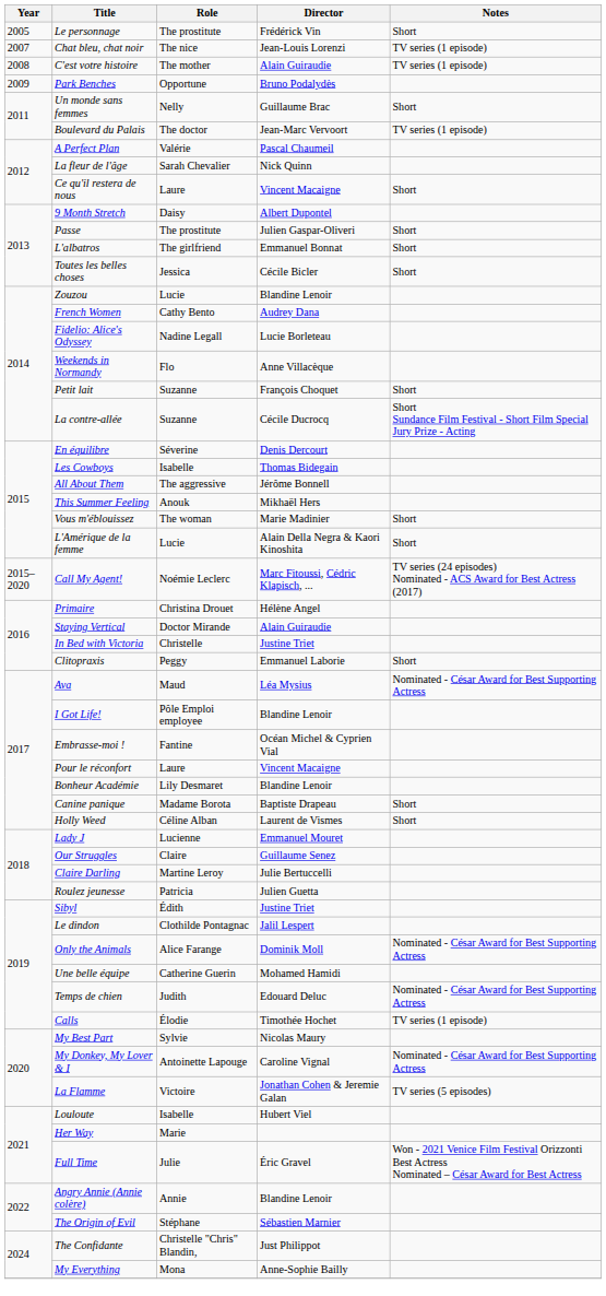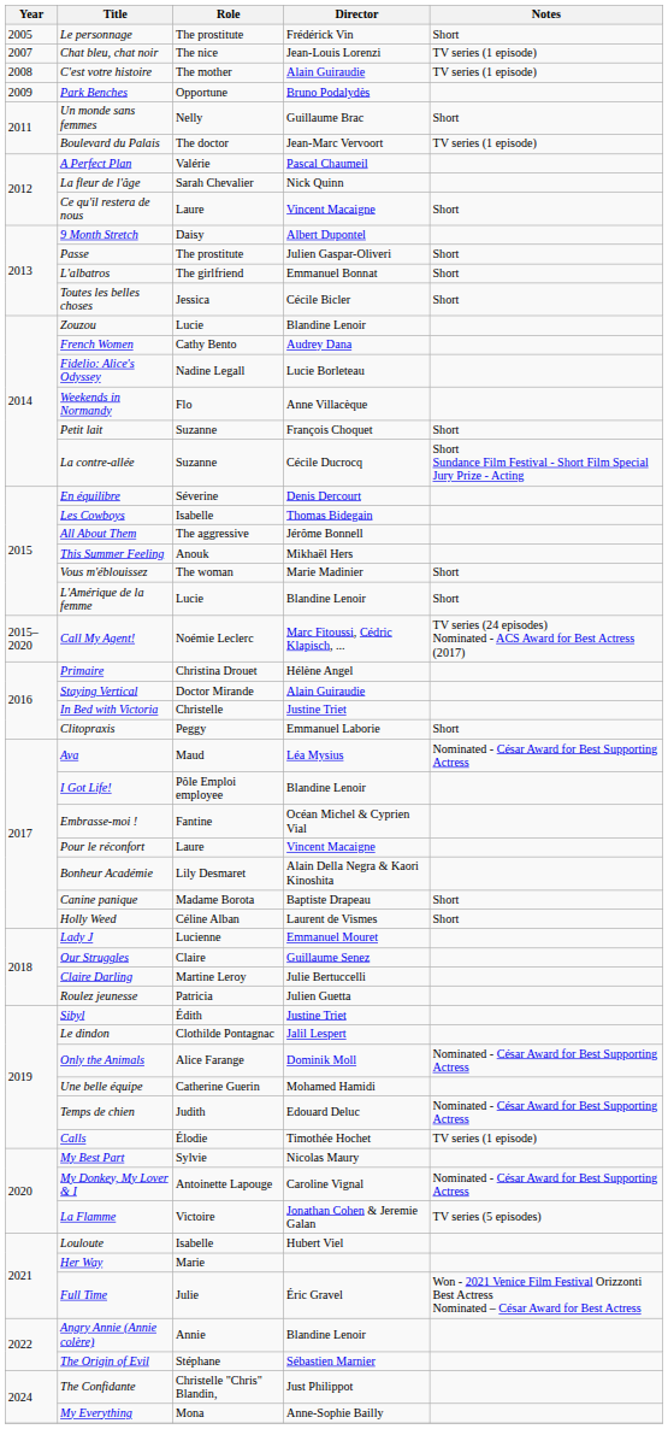 <table class="wikitable sortable">
 <tr>
 <th>Year</th>
 <th>Title</th>
 <th>Role</th>
 <th>Director</th>
 <th class="unsortable">Notes</th>
 </tr>
 <tr>
 <td>2005</td>
 <td><em>Le personnage</em></td>
 <td>The prostitute</td>
 <td>Frédérick Vin</td>
 <td>Short</td>
 </tr>
 <tr>
 <td>2007</td>
 <td><em>Chat bleu, chat noir</em></td>
 <td>The nice</td>
 <td>Jean-Louis Lorenzi</td>
 <td>TV series (1 episode)</td>
 </tr>
 <tr>
 <td>2008</td>
 <td><em>C'est votre histoire</em></td>
 <td>The mother</td>
 <td><a href='#'>Alain Guiraudie</a></td>
 <td>TV series (1 episode)</td>
 </tr>
 <tr>
 <td>2009</td>
 <td><em><a href='#'>Park Benches</a></em></td>
 <td>Opportune</td>
 <td><a href='#'>Bruno Podalydès</a></td>
 <td></td>
 </tr>
 <tr>
 <td rowspan=2>2011</td>
 <td><em>Un monde sans femmes</em></td>
 <td>Nelly</td>
 <td>Guillaume Brac</td>
 <td>Short</td>
 </tr>
 <tr>
 <td><em>Boulevard du Palais</em></td>
 <td>The doctor</td>
 <td>Jean-Marc Vervoort</td>
 <td>TV series (1 episode)</td>
 </tr>
 <tr>
 <td rowspan=3>2012</td>
 <td><em><a href='#'>A Perfect Plan</a></em></td>
 <td>Valérie</td>
 <td><a href='#'>Pascal Chaumeil</a></td>
 <td></td>
 </tr>
 <tr>
 <td><em>La fleur de l'âge</em></td>
 <td>Sarah Chevalier</td>
 <td>Nick Quinn</td>
 <td></td>
 </tr>
 <tr>
 <td><em>Ce qu'il restera de nous</em></td>
 <td>Laure</td>
 <td><a href='#'>Vincent Macaigne</a></td>
 <td>Short</td>
 </tr>
 <tr>
 <td rowspan=4>2013</td>
 <td><em><a href='#'>9 Month Stretch</a></em></td>
 <td>Daisy</td>
 <td><a href='#'>Albert Dupontel</a></td>
 <td></td>
 </tr>
 <tr>
 <td><em>Passe</em></td>
 <td>The prostitute</td>
 <td>Julien Gaspar-Oliveri</td>
 <td>Short</td>
 </tr>
 <tr>
 <td><em>L'albatros</em></td>
 <td>The girlfriend</td>
 <td>Emmanuel Bonnat</td>
 <td>Short</td>
 </tr>
 <tr>
 <td><em>Toutes les belles choses</em></td>
 <td>Jessica</td>
 <td>Cécile Bicler</td>
 <td>Short</td>
 </tr>
 <tr>
 <td rowspan=6>2014</td>
 <td><em>Zouzou</em></td>
 <td>Lucie</td>
 <td>Blandine Lenoir</td>
 <td></td>
 </tr>
 <tr>
 <td><em><a href='#'>French Women</a></em></td>
 <td>Cathy Bento</td>
 <td><a href='#'>Audrey Dana</a></td>
 <td></td>
 </tr>
 <tr>
 <td><em><a href='#'>Fidelio: Alice's Odyssey</a></em></td>
 <td>Nadine Legall</td>
 <td>Lucie Borleteau</td>
 <td></td>
 </tr>
 <tr>
 <td><em><a href='#'>Weekends in Normandy</a></em></td>
 <td>Flo</td>
 <td>Anne Villacèque</td>
 <td></td>
 </tr>
 <tr>
 <td><em>Petit lait</em></td>
 <td>Suzanne</td>
 <td>François Choquet</td>
 <td>Short</td>
 </tr>
 <tr>
 <td><em>La contre-allée</em></td>
 <td>Suzanne</td>
 <td>Cécile Ducrocq</td>
 <td>Short<br><a href='#'>Sundance Film Festival - Short Film Special Jury Prize - Acting</a></td>
 </tr>
 <tr>
 <td rowspan=6>2015</td>
 <td><em><a href='#'>En équilibre</a></em></td>
 <td>Séverine</td>
 <td><a href='#'>Denis Dercourt</a></td>
 <td></td>
 </tr>
 <tr>
 <td><em><a href='#'>Les Cowboys</a></em></td>
 <td>Isabelle</td>
 <td><a href='#'>Thomas Bidegain</a></td>
 <td></td>
 </tr>
 <tr>
 <td><em><a href='#'>All About Them</a></em></td>
 <td>The aggressive</td>
 <td>Jérôme Bonnell</td>
 <td></td>
 </tr>
 <tr>
 <td><em><a href='#'>This Summer Feeling</a></em></td>
 <td>Anouk</td>
 <td>Mikhaël Hers</td>
 <td></td>
 </tr>
 <tr>
 <td><em>Vous m'éblouissez</em></td>
 <td>The woman</td>
 <td>Marie Madinier</td>
 <td>Short</td>
 </tr>
 <tr>
 <td><em>L'Amérique de la femme</em></td>
 <td>Lucie</td>
-<td>Alain Della Negra & Kaori Kinoshita</td>
+<td>Blandine Lenoir</td>
 <td>Short</td>
 </tr>
 <tr>
 <td>2015–2020</td>
 <td><em><a href='#'>Call My Agent!</a></em></td>
 <td>Noémie Leclerc</td>
 <td><a href='#'>Marc Fitoussi</a>, <a href='#'>Cédric Klapisch</a>, ...</td>
 <td>TV series (24 episodes)<br>Nominated - <a href='#'>ACS Award for Best Actress</a> (2017)</td>
 </tr>
 <tr>
 <td rowspan=4>2016</td>
 <td><em><a href='#'>Primaire</a></em></td>
 <td>Christina Drouet</td>
 <td>Hélène Angel</td>
 <td></td>
 </tr>
 <tr>
 <td><em><a href='#'>Staying Vertical</a></em></td>
 <td>Doctor Mirande</td>
 <td><a href='#'>Alain Guiraudie</a></td>
 <td></td>
 </tr>
 <tr>
 <td><em><a href='#'>In Bed with Victoria</a></em></td>
 <td>Christelle</td>
 <td><a href='#'>Justine Triet</a></td>
 <td></td>
 </tr>
 <tr>
 <td><em>Clitopraxis</em></td>
 <td>Peggy</td>
 <td>Emmanuel Laborie</td>
 <td>Short</td>
 </tr>
 <tr>
 <td rowspan=7>2017</td>
 <td><em><a href='#'>Ava</a></em></td>
 <td>Maud</td>
 <td><a href='#'>Léa Mysius</a></td>
 <td>Nominated - <a href='#'>César Award for Best Supporting Actress</a></td>
 </tr>
 <tr>
 <td><em><a href='#'>I Got Life!</a></em></td>
 <td>Pôle Emploi employee</td>
 <td>Blandine Lenoir</td>
 <td></td>
 </tr>
 <tr>
 <td><em>Embrasse-moi !</em></td>
 <td>Fantine</td>
 <td>Océan Michel & Cyprien Vial</td>
 <td></td>
 </tr>
 <tr>
 <td><em>Pour le réconfort</em></td>
 <td>Laure</td>
 <td><a href='#'>Vincent Macaigne</a></td>
 <td></td>
 </tr>
 <tr>
 <td><em>Bonheur Académie</em></td>
 <td>Lily Desmaret</td>
-<td>Blandine Lenoir</td>
+<td>Alain Della Negra & Kaori Kinoshita</td>
 <td></td>
 </tr>
 <tr>
 <td><em>Canine panique</em></td>
 <td>Madame Borota</td>
 <td>Baptiste Drapeau</td>
 <td>Short</td>
 </tr>
 <tr>
 <td><em>Holly Weed</em></td>
 <td>Céline Alban</td>
 <td>Laurent de Vismes</td>
 <td>Short</td>
 </tr>
 <tr>
 <td rowspan=4>2018</td>
 <td><em><a href='#'>Lady J</a></em></td>
 <td>Lucienne</td>
 <td><a href='#'>Emmanuel Mouret</a></td>
 <td></td>
 </tr>
 <tr>
 <td><em><a href='#'>Our Struggles</a></em></td>
 <td>Claire</td>
 <td><a href='#'>Guillaume Senez</a></td>
 <td></td>
 </tr>
 <tr>
 <td><em><a href='#'>Claire Darling</a></em></td>
 <td>Martine Leroy</td>
 <td>Julie Bertuccelli</td>
 <td></td>
 </tr>
 <tr>
 <td><em>Roulez jeunesse</em></td>
 <td>Patricia</td>
 <td>Julien Guetta</td>
 <td></td>
 </tr>
 <tr>
 <td rowspan=6>2019</td>
 <td><em><a href='#'>Sibyl</a></em></td>
 <td>Édith</td>
 <td><a href='#'>Justine Triet</a></td>
 <td></td>
 </tr>
 <tr>
 <td><em>Le dindon</em></td>
 <td>Clothilde Pontagnac</td>
 <td><a href='#'>Jalil Lespert</a></td>
 <td></td>
 </tr>
 <tr>
 <td><em><a href='#'>Only the Animals</a></em></td>
 <td>Alice Farange</td>
 <td><a href='#'>Dominik Moll</a></td>
 <td>Nominated - <a href='#'>César Award for Best Supporting Actress</a></td>
 </tr>
 <tr>
 <td><em>Une belle équipe</em></td>
 <td>Catherine Guerin</td>
 <td>Mohamed Hamidi</td>
 <td></td>
 </tr>
 <tr>
 <td><em>Temps de chien</em></td>
 <td>Judith</td>
 <td>Edouard Deluc</td>
 <td>Nominated - <a href='#'>César Award for Best Supporting Actress</a></td>
 </tr>
 <tr>
 <td><em><a href='#'>Calls</a></em></td>
 <td>Élodie</td>
 <td>Timothée Hochet</td>
 <td>TV series (1 episode)</td>
 </tr>
 <tr>
 <td rowspan=3>2020</td>
 <td><em><a href='#'>My Best Part</a></em></td>
 <td>Sylvie</td>
 <td>Nicolas Maury</td>
 <td></td>
 </tr>
 <tr>
 <td><em><a href='#'>My Donkey, My Lover & I</a></em></td>
 <td>Antoinette Lapouge</td>
 <td>Caroline Vignal</td>
 <td>Nominated - <a href='#'>César Award for Best Supporting Actress</a></td>
 </tr>
 <tr>
 <td><em><a href='#'>La Flamme</a></em></td>
 <td>Victoire</td>
 <td><a href='#'>Jonathan Cohen</a> & Jeremie Galan</td>
 <td>TV series (5 episodes)</td>
 </tr>
 <tr>
 <td rowspan="3">2021</td>
 <td><em>Louloute</em></td>
 <td>Isabelle</td>
 <td>Hubert Viel</td>
 <td></td>
 </tr>
 <tr>
 <td><em><a href='#'>Her Way</a></em></td>
 <td>Marie</td>
 <td></td>
 <td></td>
 </tr>
 <tr>
 <td><em><a href='#'>Full Time</a></em></td>
 <td>Julie</td>
 <td>Éric Gravel</td>
 <td>Won - <a href='#'>2021 Venice Film Festival</a> Orizzonti Best Actress<br>Nominated – <a href='#'>César Award for Best Actress</a></td>
 </tr>
 <tr>
 <td rowspan="2">2022</td>
 <td><em><a href='#'>Angry Annie (Annie colère)</a></em></td>
 <td>Annie</td>
 <td>Blandine Lenoir</td>
 <td></td>
 </tr>
 <tr>
 <td><em><a href='#'>The Origin of Evil</a> </em></td>
 <td>Stéphane</td>
 <td><a href='#'>Sébastien Marnier</a></td>
 <td></td>
 </tr>
 <tr>
 <td rowspan="2">2024</td>
 <td><em>The Confidante </em></td>
 <td>Christelle "Chris" Blandin,</td>
 <td>Just Philippot</td>
 <td></td>
 </tr>
 <tr>
 <td><em><a href='#'>My Everything</a></em></td>
 <td>Mona</td>
 <td>Anne-Sophie Bailly</td>
 <td></td>
 </tr>
 <tr>
 </tr>
 </table>
